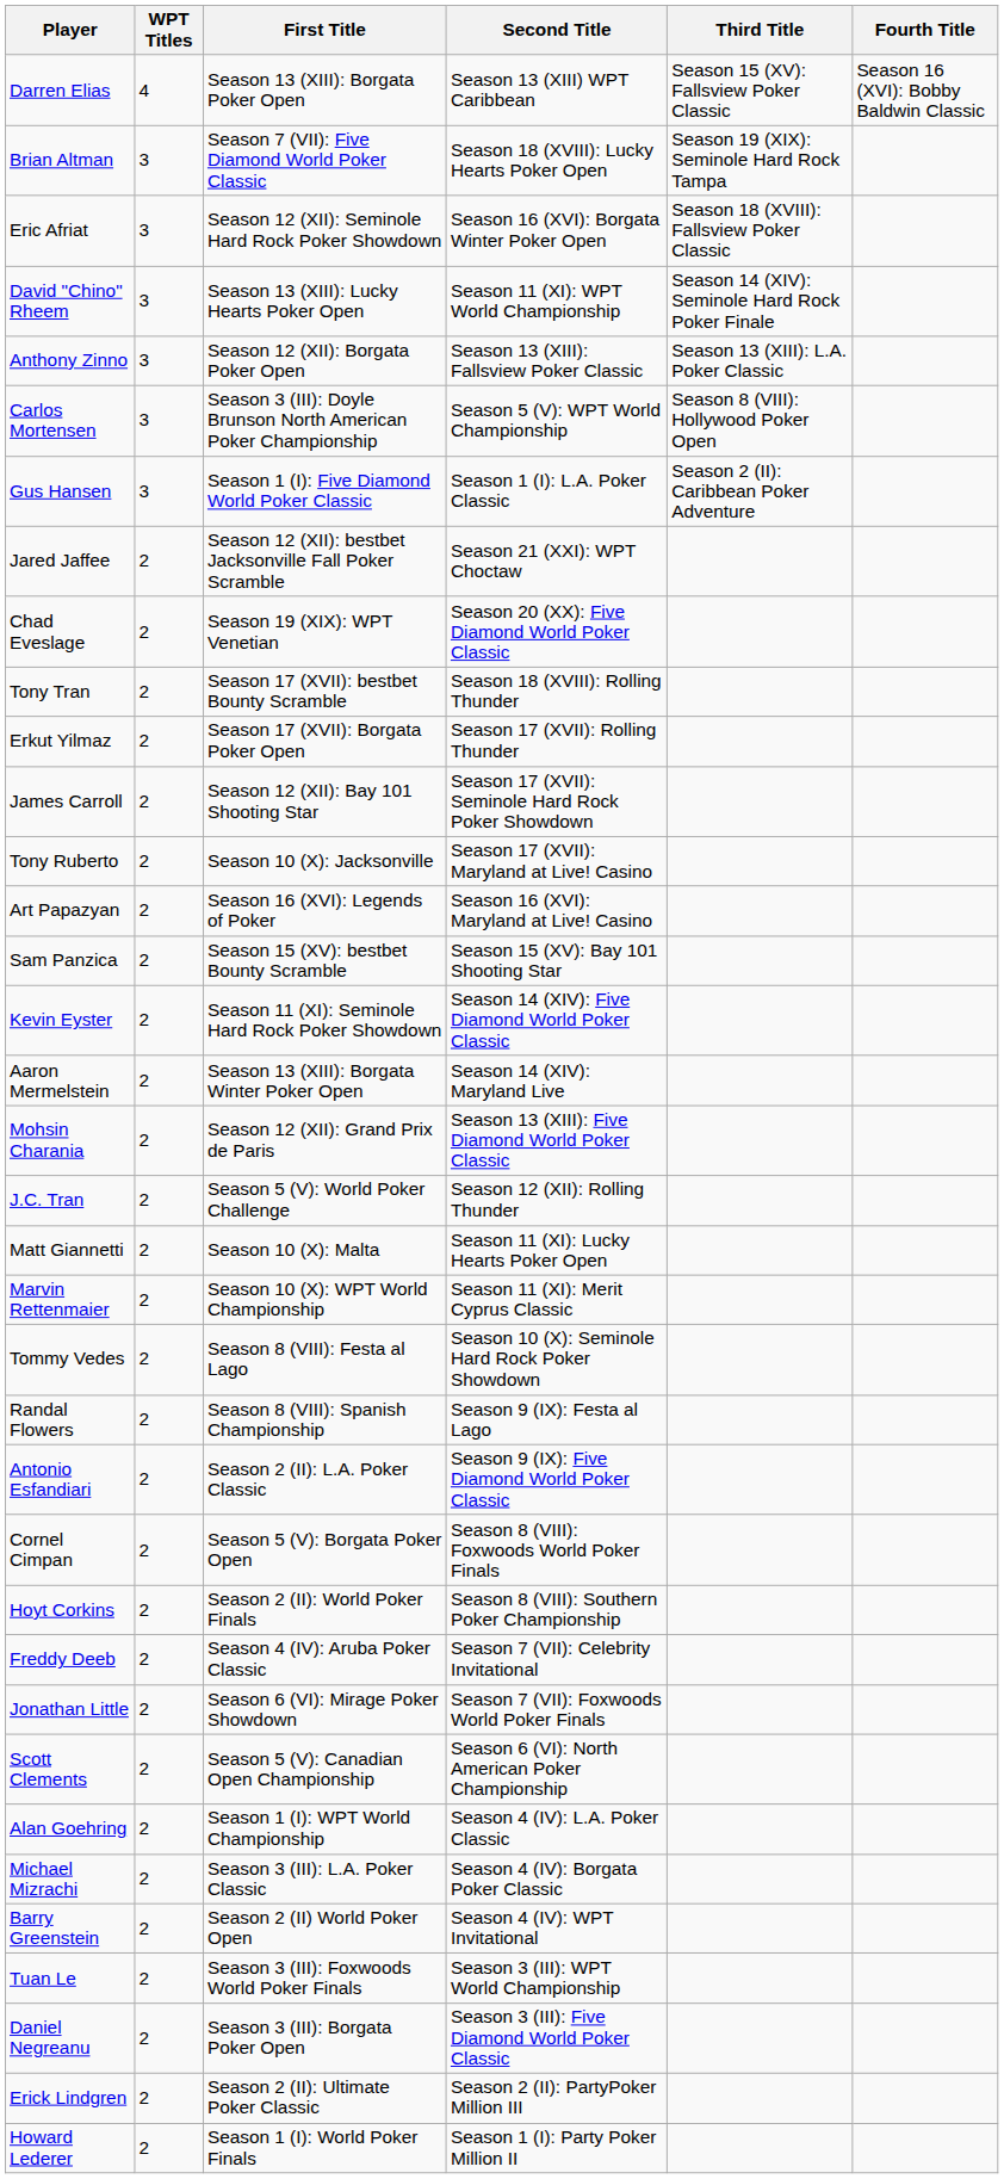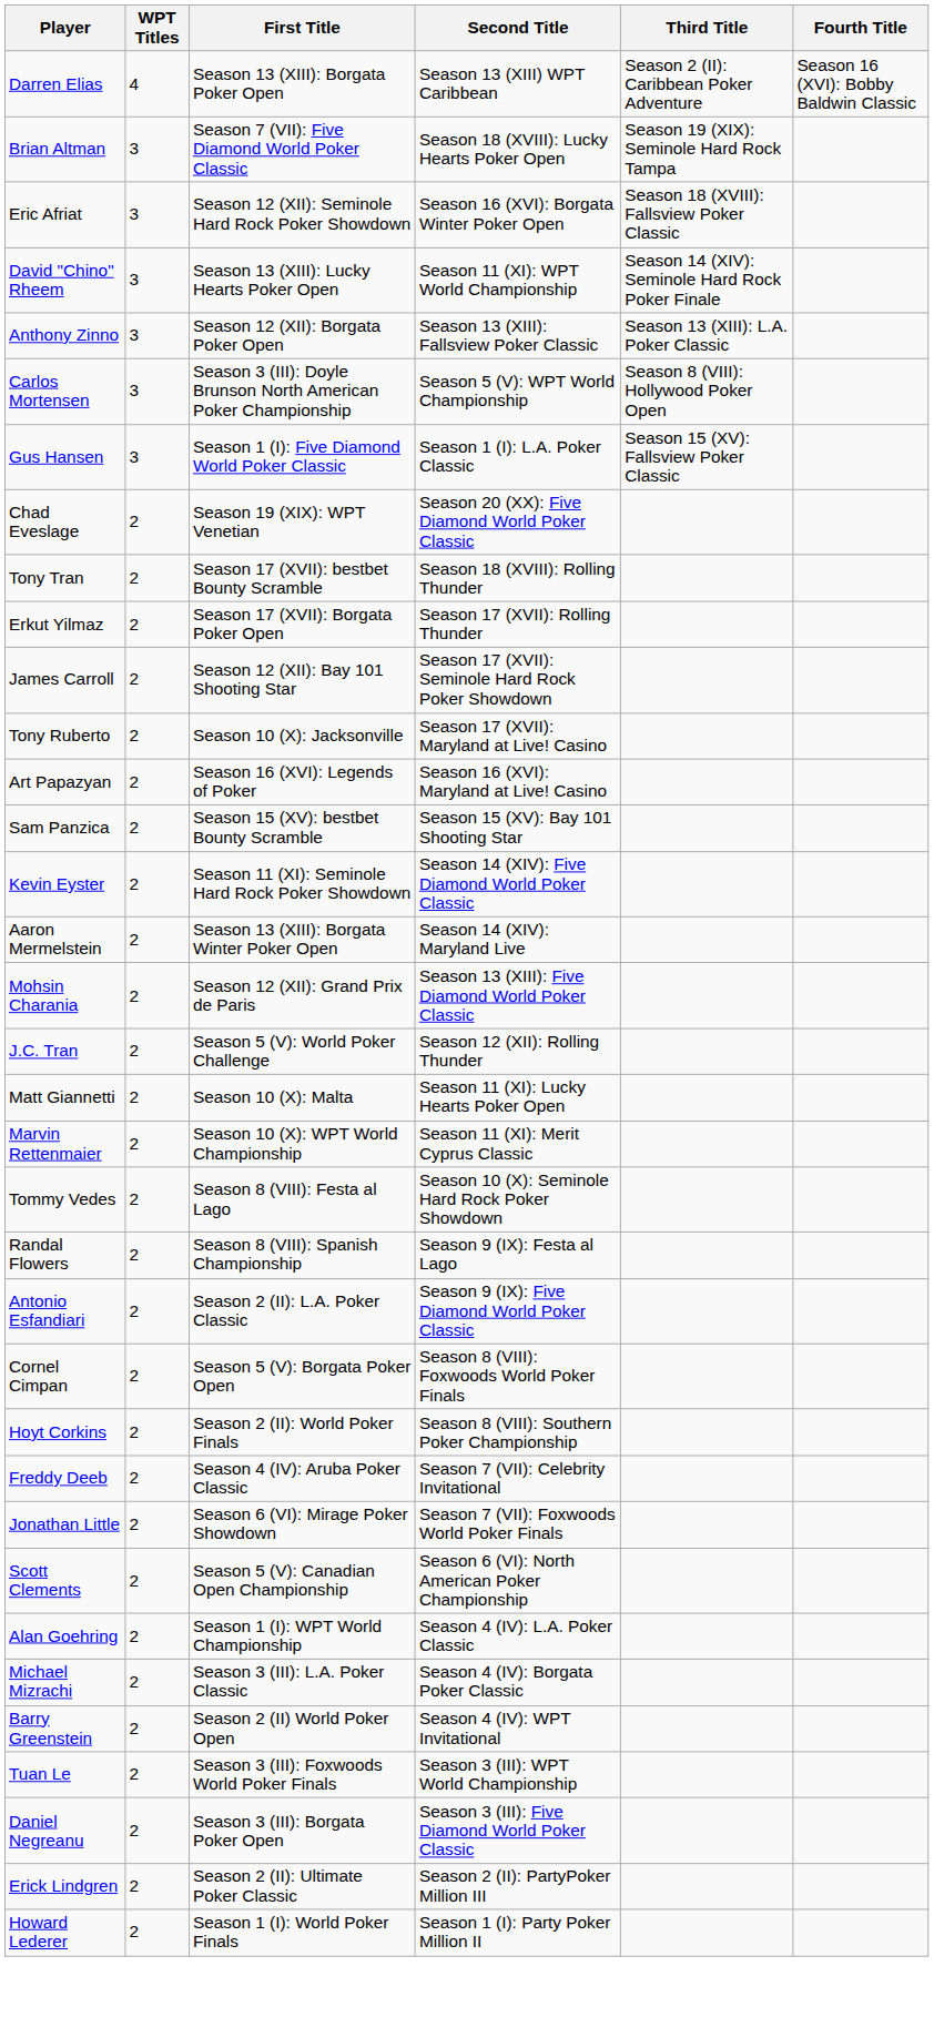 <table class="wikitable">
 <tr>
 <th>Player</th>
 <th>WPT Titles</th>
 <th>First Title</th>
 <th>Second Title</th>
 <th>Third Title</th>
 <th>Fourth Title</th>
 </tr>
 <tr>
 <td><a href='#'>Darren Elias</a></td>
 <td>4</td>
 <td>Season 13 (XIII): Borgata Poker Open</td>
 <td>Season 13 (XIII) WPT Caribbean</td>
-<td>Season 15 (XV): Fallsview Poker Classic</td>
+<td>Season 2 (II): Caribbean Poker Adventure</td>
 <td>Season 16 (XVI): Bobby Baldwin Classic</td>
 </tr>
 <tr>
 <td><a href='#'>Brian Altman</a></td>
 <td>3</td>
 <td>Season 7 (VII): <a href='#'>Five Diamond World Poker Classic</a></td>
 <td>Season 18 (XVIII): Lucky Hearts Poker Open</td>
 <td>Season 19 (XIX): Seminole Hard Rock Tampa</td>
 <td></td>
 </tr>
 <tr>
 <td>Eric Afriat</td>
 <td>3</td>
 <td>Season 12 (XII): Seminole Hard Rock Poker Showdown</td>
 <td>Season 16 (XVI): Borgata Winter Poker Open</td>
 <td>Season 18 (XVIII): Fallsview Poker Classic</td>
 <td></td>
 </tr>
 <tr>
 <td><a href='#'>David "Chino" Rheem</a></td>
 <td>3</td>
 <td>Season 13 (XIII): Lucky Hearts Poker Open</td>
 <td>Season 11 (XI): WPT World Championship</td>
 <td>Season 14 (XIV): Seminole Hard Rock Poker Finale</td>
 <td></td>
 </tr>
 <tr>
 <td><a href='#'>Anthony Zinno</a></td>
 <td>3</td>
 <td>Season 12 (XII): Borgata Poker Open</td>
 <td>Season 13 (XIII): Fallsview Poker Classic</td>
 <td>Season 13 (XIII): L.A. Poker Classic</td>
 <td></td>
 </tr>
 <tr>
 <td><a href='#'>Carlos Mortensen</a></td>
 <td>3</td>
 <td>Season 3 (III): Doyle Brunson North American Poker Championship</td>
 <td>Season 5 (V): WPT World Championship</td>
 <td>Season 8 (VIII): Hollywood Poker Open</td>
 <td></td>
 </tr>
 <tr>
 <td><a href='#'>Gus Hansen</a></td>
 <td>3</td>
 <td>Season 1 (I): <a href='#'>Five Diamond World Poker Classic</a></td>
 <td>Season 1 (I): L.A. Poker Classic</td>
-<td>Season 2 (II): Caribbean Poker Adventure</td>
-<td></td>
-</tr>
-<tr>
-<td>Jared Jaffee</td>
-<td>2</td>
-<td>Season 12 (XII): bestbet Jacksonville Fall Poker Scramble</td>
-<td>Season 21 (XXI): WPT Choctaw</td>
-<td></td>
+<td>Season 15 (XV): Fallsview Poker Classic</td>
 <td></td>
 </tr>
 <tr>
 <td>Chad Eveslage</td>
 <td>2</td>
 <td>Season 19 (XIX): WPT Venetian</td>
 <td>Season 20 (XX): <a href='#'>Five Diamond World Poker Classic</a></td>
 <td></td>
 <td></td>
 </tr>
 <tr>
 <td>Tony Tran</td>
 <td>2</td>
 <td>Season 17 (XVII): bestbet Bounty Scramble</td>
 <td>Season 18 (XVIII): Rolling Thunder</td>
 <td></td>
 <td></td>
 </tr>
 <tr>
 <td>Erkut Yilmaz</td>
 <td>2</td>
 <td>Season 17 (XVII): Borgata Poker Open</td>
 <td>Season 17 (XVII): Rolling Thunder</td>
 <td></td>
 <td></td>
 </tr>
 <tr>
 <td>James Carroll</td>
 <td>2</td>
 <td>Season 12 (XII): Bay 101 Shooting Star</td>
 <td>Season 17 (XVII): Seminole Hard Rock Poker Showdown</td>
 <td></td>
 <td></td>
 </tr>
 <tr>
 <td>Tony Ruberto</td>
 <td>2</td>
 <td>Season 10 (X): Jacksonville</td>
 <td>Season 17 (XVII): Maryland at Live! Casino</td>
 <td></td>
 <td></td>
 </tr>
 <tr>
 <td>Art Papazyan</td>
 <td>2</td>
 <td>Season 16 (XVI): Legends of Poker</td>
 <td>Season 16 (XVI): Maryland at Live! Casino</td>
 <td></td>
 <td></td>
 </tr>
 <tr>
 <td>Sam Panzica</td>
 <td>2</td>
 <td>Season 15 (XV): bestbet Bounty Scramble</td>
 <td>Season 15 (XV): Bay 101 Shooting Star</td>
 <td></td>
 <td></td>
 </tr>
 <tr>
 <td><a href='#'>Kevin Eyster</a></td>
 <td>2</td>
 <td>Season 11 (XI): Seminole Hard Rock Poker Showdown</td>
 <td>Season 14 (XIV): <a href='#'>Five Diamond World Poker Classic</a></td>
 <td></td>
 <td></td>
 </tr>
 <tr>
 <td>Aaron Mermelstein</td>
 <td>2</td>
 <td>Season 13 (XIII): Borgata Winter Poker Open</td>
 <td>Season 14 (XIV): Maryland Live</td>
 <td></td>
 <td></td>
 </tr>
 <tr>
 <td><a href='#'>Mohsin Charania</a></td>
 <td>2</td>
 <td>Season 12 (XII): Grand Prix de Paris</td>
 <td>Season 13 (XIII): <a href='#'>Five Diamond World Poker Classic</a></td>
 <td></td>
 <td></td>
 </tr>
 <tr>
 <td><a href='#'>J.C. Tran</a></td>
 <td>2</td>
 <td>Season 5 (V): World Poker Challenge</td>
 <td>Season 12 (XII): Rolling Thunder</td>
 <td></td>
 <td></td>
 </tr>
 <tr>
 <td>Matt Giannetti</td>
 <td>2</td>
 <td>Season 10 (X): Malta</td>
 <td>Season 11 (XI): Lucky Hearts Poker Open</td>
 <td></td>
 <td></td>
 </tr>
 <tr>
 <td><a href='#'>Marvin Rettenmaier</a></td>
 <td>2</td>
 <td>Season 10 (X): WPT World Championship</td>
 <td>Season 11 (XI): Merit Cyprus Classic</td>
 <td></td>
 <td></td>
 </tr>
 <tr>
 <td>Tommy Vedes</td>
 <td>2</td>
 <td>Season 8 (VIII): Festa al Lago</td>
 <td>Season 10 (X): Seminole Hard Rock Poker Showdown</td>
 <td></td>
 <td></td>
 </tr>
 <tr>
 <td>Randal Flowers</td>
 <td>2</td>
 <td>Season 8 (VIII): Spanish Championship</td>
 <td>Season 9 (IX): Festa al Lago</td>
 <td></td>
 <td></td>
 </tr>
 <tr>
 <td><a href='#'>Antonio Esfandiari</a></td>
 <td>2</td>
 <td>Season 2 (II): L.A. Poker Classic</td>
 <td>Season 9 (IX): <a href='#'>Five Diamond World Poker Classic</a></td>
 <td></td>
 <td></td>
 </tr>
 <tr>
 <td>Cornel Cimpan</td>
 <td>2</td>
 <td>Season 5 (V): Borgata Poker Open</td>
 <td>Season 8 (VIII): Foxwoods World Poker Finals</td>
 <td></td>
 <td></td>
 </tr>
 <tr>
 <td><a href='#'>Hoyt Corkins</a></td>
 <td>2</td>
 <td>Season 2 (II): World Poker Finals</td>
 <td>Season 8 (VIII): Southern Poker Championship</td>
 <td></td>
 <td></td>
 </tr>
 <tr>
 <td><a href='#'>Freddy Deeb</a></td>
 <td>2</td>
 <td>Season 4 (IV): Aruba Poker Classic</td>
 <td>Season 7 (VII): Celebrity Invitational</td>
 <td></td>
 <td></td>
 </tr>
 <tr>
 <td><a href='#'>Jonathan Little</a></td>
 <td>2</td>
 <td>Season 6 (VI): Mirage Poker Showdown</td>
 <td>Season 7 (VII): Foxwoods World Poker Finals</td>
 <td></td>
 <td></td>
 </tr>
 <tr>
 <td><a href='#'>Scott Clements</a></td>
 <td>2</td>
 <td>Season 5 (V): Canadian Open Championship</td>
 <td>Season 6 (VI): North American Poker Championship</td>
 <td></td>
 <td></td>
 </tr>
 <tr>
 <td><a href='#'>Alan Goehring</a></td>
 <td>2</td>
 <td>Season 1 (I): WPT World Championship</td>
 <td>Season 4 (IV): L.A. Poker Classic</td>
 <td></td>
 <td></td>
 </tr>
 <tr>
 <td><a href='#'>Michael Mizrachi</a></td>
 <td>2</td>
 <td>Season 3 (III): L.A. Poker Classic</td>
 <td>Season 4 (IV): Borgata Poker Classic</td>
 <td></td>
 <td></td>
 </tr>
 <tr>
 <td><a href='#'>Barry Greenstein</a></td>
 <td>2</td>
 <td>Season 2 (II) World Poker Open</td>
 <td>Season 4 (IV): WPT Invitational</td>
 <td></td>
 <td></td>
 </tr>
 <tr>
 <td><a href='#'>Tuan Le</a></td>
 <td>2</td>
 <td>Season 3 (III): Foxwoods World Poker Finals</td>
 <td>Season 3 (III): WPT World Championship</td>
 <td></td>
 <td></td>
 </tr>
 <tr>
 <td><a href='#'>Daniel Negreanu</a></td>
 <td>2</td>
 <td>Season 3 (III): Borgata Poker Open</td>
 <td>Season 3 (III): <a href='#'>Five Diamond World Poker Classic</a></td>
 <td></td>
 <td></td>
 </tr>
 <tr>
 <td><a href='#'>Erick Lindgren</a></td>
 <td>2</td>
 <td>Season 2 (II): Ultimate Poker Classic</td>
 <td>Season 2 (II): PartyPoker Million III</td>
 <td></td>
 <td></td>
 </tr>
 <tr>
 <td><a href='#'>Howard Lederer</a></td>
 <td>2</td>
 <td>Season 1 (I): World Poker Finals</td>
 <td>Season 1 (I): Party Poker Million II</td>
 <td></td>
 <td></td>
 </tr>
 </table>
